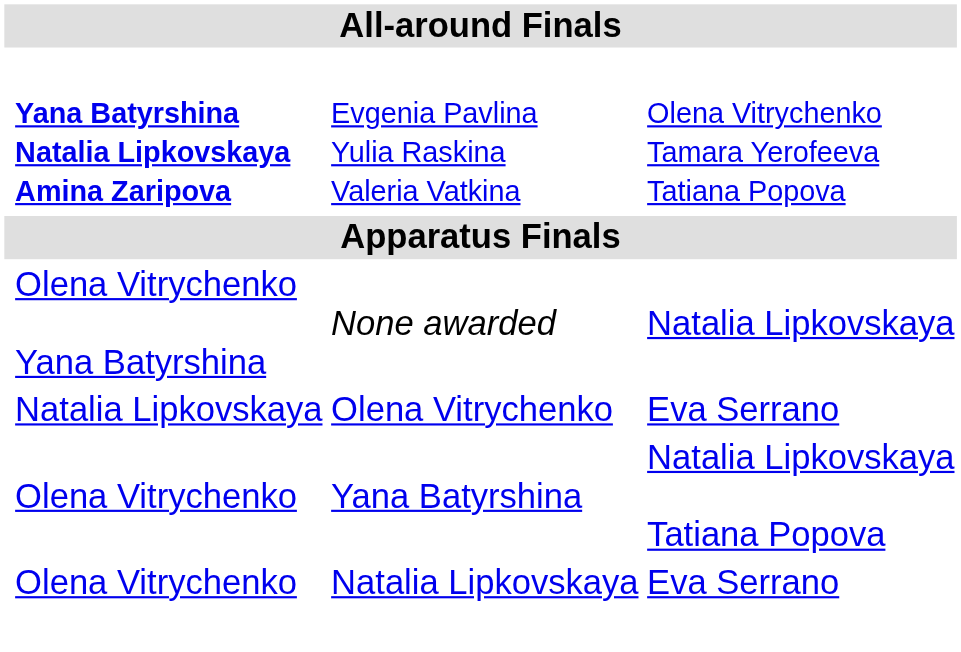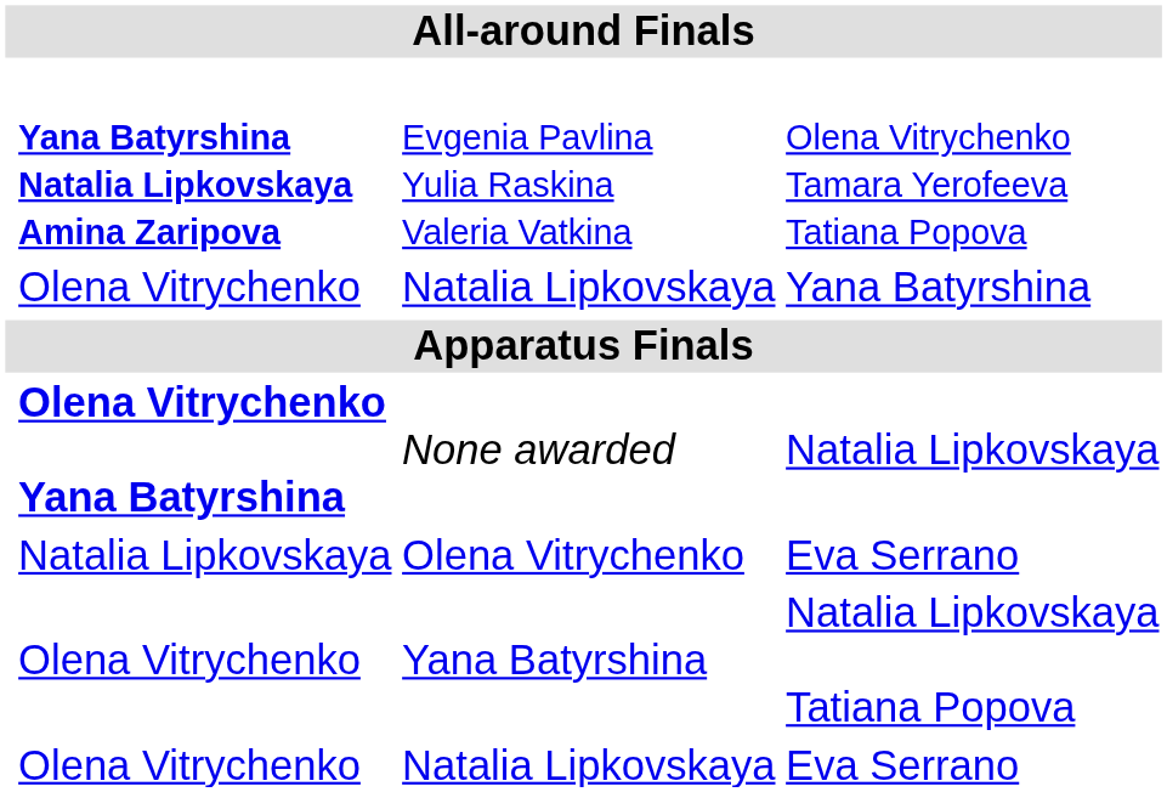 <table>
 <tr bgcolor="DFDFDF">
 <td colspan="4" align="center"><strong>All-around Finals</strong></td>
 </tr>
 <tr>
 <th scope=row style="text-align:left"><br></th>
 <td valign="top"><strong><br><small><a href='#'>Yana Batyrshina</a><br><a href='#'>Natalia Lipkovskaya</a><br><a href='#'>Amina Zaripova</a></small></strong></td>
 <td valign="top"><br><small><a href='#'>Evgenia Pavlina</a><br><a href='#'>Yulia Raskina</a><br><a href='#'>Valeria Vatkina</a></small></td>
 <td valign="top"><br><small><a href='#'>Olena Vitrychenko</a><br><a href='#'>Tamara Yerofeeva</a><br><a href='#'>Tatiana Popova</a></small></td>
 </tr>
+<tr>
+<th scope=row style="text-align:left"><br></th>
+<td><a href='#'>Olena Vitrychenko</a><br><small></small></td>
+<td><a href='#'>Natalia Lipkovskaya</a><br><small></small></td>
+<td><a href='#'>Yana Batyrshina</a><br><small></small></td>
+</tr>
 <tr bgcolor="DFDFDF">
 <td colspan="4" align="center"><strong>Apparatus Finals</strong></td>
 </tr>
 <tr>
 <th scope=row style="text-align:left"><br></th>
-<td><a href='#'>Olena Vitrychenko</a><br><small></small><br><a href='#'>Yana Batyrshina</a><br><small></small></td>
+<td><strong><a href='#'>Olena Vitrychenko</a><br><small></small><br><a href='#'>Yana Batyrshina</a><br><small></small></strong></td>
 <td><em>None awarded</em></td>
 <td><a href='#'>Natalia Lipkovskaya</a><br><small></small></td>
 </tr>
 <tr>
 <th scope=row style="text-align:left"><br></th>
 <td><a href='#'>Natalia Lipkovskaya</a><br><small></small></td>
 <td><a href='#'>Olena Vitrychenko</a><br><small></small></td>
 <td><a href='#'>Eva Serrano</a><br><small></small></td>
 </tr>
 <tr>
 <th scope=row style="text-align:left"><br></th>
 <td><a href='#'>Olena Vitrychenko</a><br><small></small></td>
 <td><a href='#'>Yana Batyrshina</a><br><small></small></td>
 <td><a href='#'>Natalia Lipkovskaya</a><br><small></small><br><a href='#'>Tatiana Popova</a><br><small></small></td>
 </tr>
 <tr>
 <th scope=row style="text-align:left"><br></th>
 <td><a href='#'>Olena Vitrychenko</a><br><small></small></td>
 <td><a href='#'>Natalia Lipkovskaya</a><br><small></small></td>
 <td><a href='#'>Eva Serrano</a><br><small></small></td>
 </tr>
 </table>
